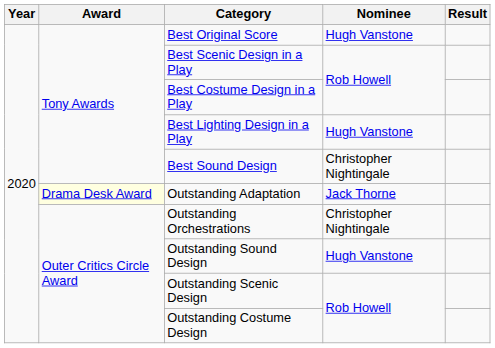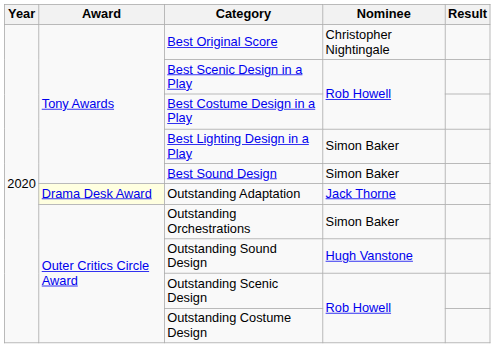 <table class="wikitable">
 <tr>
 <th>Year</th>
 <th>Award</th>
 <th>Category</th>
 <th>Nominee</th>
 <th>Result</th>
 </tr>
 <tr>
 <td rowspan="16">2020</td>
 <td rowspan="5"><a href='#'>Tony Awards</a></td>
 <td><a href='#'>Best Original Score</a></td>
-<td><a href='#'>Hugh Vanstone</a></td>
+<td>Christopher Nightingale</td>
 <td></td>
 </tr>
 <tr>
 <td><a href='#'>Best Scenic Design in a Play</a></td>
 <td rowspan="2"><a href='#'>Rob Howell</a></td>
 <td></td>
 </tr>
 <tr>
 <td><a href='#'>Best Costume Design in a Play</a></td>
 <td></td>
 </tr>
 <tr>
 <td><a href='#'>Best Lighting Design in a Play</a></td>
-<td><a href='#'>Hugh Vanstone</a></td>
+<td>Simon Baker</td>
 <td></td>
 </tr>
 <tr>
 <td><a href='#'>Best Sound Design</a></td>
-<td>Christopher Nightingale</td>
+<td>Simon Baker</td>
 <td></td>
 </tr>
 <tr>
 <td style="background: lightyellow;"><a href='#'>Drama Desk Award</a></td>
 <td>Outstanding Adaptation</td>
 <td><a href='#'>Jack Thorne</a></td>
 <td></td>
 </tr>
 <tr>
 <td rowspan="4"><a href='#'>Outer Critics Circle Award</a></td>
 <td>Outstanding Orchestrations</td>
-<td>Christopher Nightingale</td>
+<td>Simon Baker</td>
 <td></td>
 </tr>
 <tr>
 <td>Outstanding Sound Design</td>
 <td><a href='#'>Hugh Vanstone</a></td>
 <td></td>
 </tr>
 <tr>
 <td>Outstanding Scenic Design</td>
 <td rowspan="2"><a href='#'>Rob Howell</a></td>
 <td></td>
 </tr>
 <tr>
 <td>Outstanding Costume Design</td>
 <td></td>
 </tr>
 </table>
